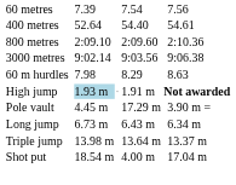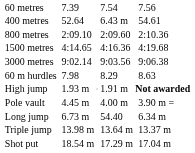 <table>
 <tr>
 <td>60 metres</td>
 <td></td>
 <td>7.39</td>
 <td></td>
 <td>7.54</td>
 <td></td>
 <td>7.56</td>
 </tr>
 <tr>
 <td>400 metres</td>
 <td></td>
 <td>52.64</td>
 <td></td>
-<td>54.40</td>
+<td>6.43 m</td>
 <td></td>
 <td>54.61</td>
 </tr>
 <tr>
 <td>800 metres</td>
 <td></td>
 <td>2:09.10</td>
 <td></td>
 <td>2:09.60</td>
 <td></td>
 <td>2:10.36</td>
+</tr>
+<tr>
+<td>1500 metres</td>
+<td></td>
+<td>4:14.65</td>
+<td></td>
+<td>4:16.36 </td>
+<td></td>
+<td>4:19.68 </td>
 </tr>
 <tr>
 <td>3000 metres</td>
 <td></td>
 <td>9:02.14 </td>
 <td></td>
 <td>9:03.56</td>
 <td></td>
 <td>9:06.38</td>
 </tr>
 <tr>
 <td>60 m hurdles</td>
 <td></td>
 <td>7.98 </td>
 <td></td>
 <td>8.29</td>
 <td></td>
 <td>8.63</td>
 </tr>
 <tr>
 <td>High jump</td>
 <td></td>
-<td style="background: lightblue;">1.93 m </td>
+<td>1.93 m </td>
 <td><hr></td>
 <td>1.91 m</td>
 <th colspan=2>Not awarded</th>
 </tr>
 <tr>
 <td>Pole vault</td>
 <td></td>
 <td>4.45 m </td>
 <td></td>
-<td>17.29 m</td>
+<td>4.00 m</td>
 <td></td>
 <td>3.90 m =</td>
 </tr>
 <tr>
 <td>Long jump</td>
 <td></td>
 <td>6.73 m </td>
 <td></td>
-<td>6.43 m</td>
+<td>54.40</td>
 <td></td>
 <td>6.34 m</td>
 </tr>
 <tr>
 <td>Triple jump</td>
 <td></td>
 <td>13.98 m</td>
 <td></td>
 <td>13.64 m</td>
 <td></td>
 <td>13.37 m</td>
 </tr>
 <tr>
 <td>Shot put</td>
 <td></td>
 <td>18.54 m</td>
 <td></td>
-<td>4.00 m</td>
+<td>17.29 m</td>
 <td></td>
 <td>17.04 m </td>
 </tr>
 </table>
